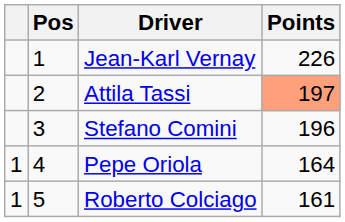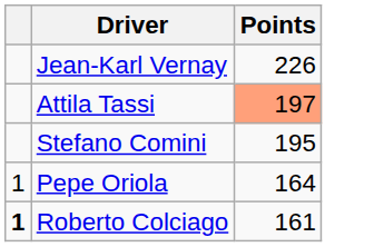 <table class="wikitable" style="font-size: 95%;">
 <tr>
 <th></th>
-<th>Pos</th>
 <th>Driver</th>
 <th>Points</th>
 </tr>
 <tr>
 <td align="left"></td>
-<td>1</td>
 <td> <a href='#'>Jean-Karl Vernay</a></td>
 <td align="right">226</td>
 </tr>
 <tr>
 <td align="left"></td>
-<td>2</td>
 <td> <a href='#'>Attila Tassi</a></td>
 <td align="right" style="background: lightsalmon;">197</td>
 </tr>
 <tr>
 <td align="left"></td>
-<td>3</td>
 <td> <a href='#'>Stefano Comini</a></td>
-<td align="right">196</td>
+<td align="right">195</td>
 </tr>
 <tr>
 <td align="left"> 1</td>
-<td>4</td>
 <td> <a href='#'>Pepe Oriola</a></td>
 <td align="right">164</td>
 </tr>
 <tr>
-<td align="left"> 1</td>
-<td>5</td>
+<td align="left"><strong> 1</strong></td>
 <td> <a href='#'>Roberto Colciago</a></td>
 <td align="right">161</td>
 </tr>
 </table>
